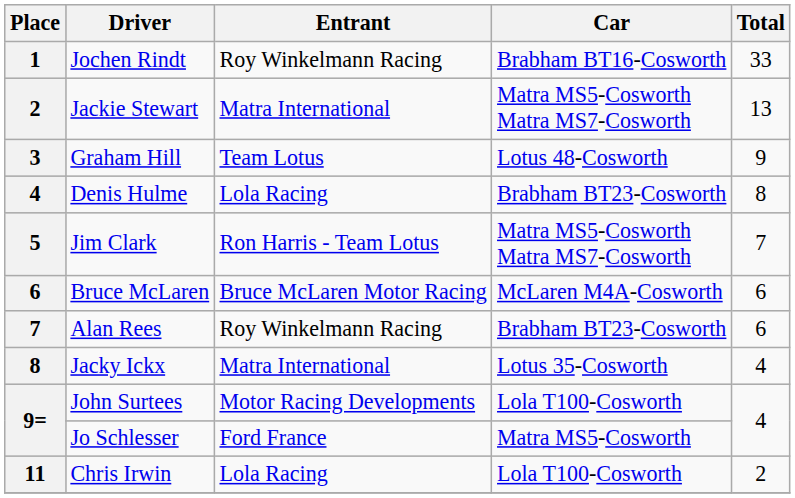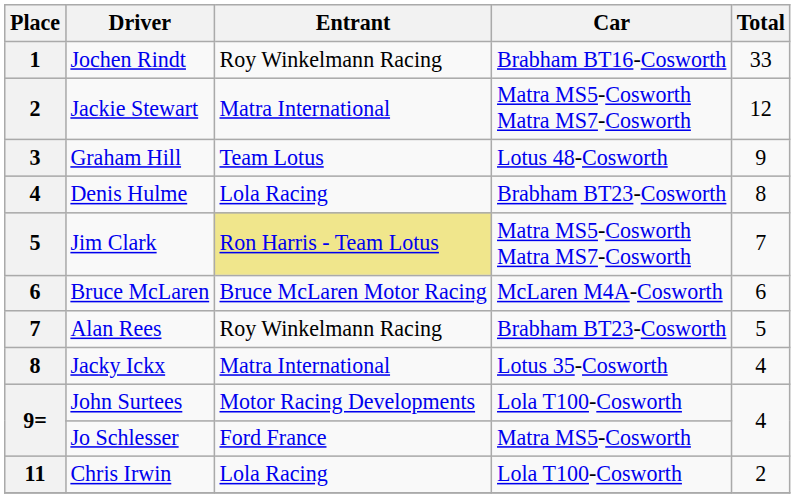 <table class="wikitable" style="font-size: 90%;">
 <tr>
 <th>Place</th>
 <th>Driver</th>
 <th>Entrant</th>
 <th>Car</th>
 <th>Total</th>
 </tr>
 <tr>
 <th>1</th>
 <td> <a href='#'>Jochen Rindt</a></td>
 <td>Roy Winkelmann Racing</td>
 <td><a href='#'>Brabham BT16</a>-<a href='#'>Cosworth</a></td>
 <td align=center>33</td>
 </tr>
 <tr>
 <th>2</th>
 <td> <a href='#'>Jackie Stewart</a></td>
 <td><a href='#'>Matra International</a></td>
 <td><a href='#'>Matra MS5</a>-<a href='#'>Cosworth</a><br><a href='#'>Matra MS7</a>-<a href='#'>Cosworth</a></td>
-<td align=center>13</td>
+<td align=center>12</td>
 </tr>
 <tr>
 <th>3</th>
 <td> <a href='#'>Graham Hill</a></td>
 <td><a href='#'>Team Lotus</a></td>
 <td><a href='#'>Lotus 48</a>-<a href='#'>Cosworth</a></td>
 <td align=center>9</td>
 </tr>
 <tr>
 <th>4</th>
 <td> <a href='#'>Denis Hulme</a></td>
 <td><a href='#'>Lola Racing</a></td>
 <td><a href='#'>Brabham BT23</a>-<a href='#'>Cosworth</a></td>
 <td align=center>8</td>
 </tr>
 <tr>
 <th>5</th>
 <td> <a href='#'>Jim Clark</a></td>
-<td><a href='#'>Ron Harris - Team Lotus</a></td>
+<td style="background: khaki;"><a href='#'>Ron Harris - Team Lotus</a></td>
 <td><a href='#'>Matra MS5</a>-<a href='#'>Cosworth</a><br><a href='#'>Matra MS7</a>-<a href='#'>Cosworth</a></td>
 <td align=center>7</td>
 </tr>
 <tr>
 <th>6</th>
 <td> <a href='#'>Bruce McLaren</a></td>
 <td><a href='#'>Bruce McLaren Motor Racing</a></td>
 <td><a href='#'>McLaren M4A</a>-<a href='#'>Cosworth</a></td>
 <td align=center>6</td>
 </tr>
 <tr>
 <th>7</th>
 <td> <a href='#'>Alan Rees</a></td>
 <td>Roy Winkelmann Racing</td>
 <td><a href='#'>Brabham BT23</a>-<a href='#'>Cosworth</a></td>
-<td align=center>6</td>
+<td align=center>5</td>
 </tr>
 <tr>
 <th>8</th>
 <td> <a href='#'>Jacky Ickx</a></td>
 <td><a href='#'>Matra International</a></td>
 <td><a href='#'>Lotus 35</a>-<a href='#'>Cosworth</a></td>
 <td align=center>4</td>
 </tr>
 <tr>
 <th rowspan=2>9=</th>
 <td> <a href='#'>John Surtees</a></td>
 <td><a href='#'>Motor Racing Developments</a></td>
 <td><a href='#'>Lola T100</a>-<a href='#'>Cosworth</a></td>
 <td rowspan=2 align=center>4</td>
 </tr>
 <tr>
 <td> <a href='#'>Jo Schlesser</a></td>
 <td><a href='#'>Ford France</a></td>
 <td><a href='#'>Matra MS5</a>-<a href='#'>Cosworth</a></td>
 </tr>
 <tr>
 <th>11</th>
 <td> <a href='#'>Chris Irwin</a></td>
 <td><a href='#'>Lola Racing</a></td>
 <td><a href='#'>Lola T100</a>-<a href='#'>Cosworth</a></td>
 <td align=center>2</td>
 </tr>
 <tr>
 </tr>
 </table>
